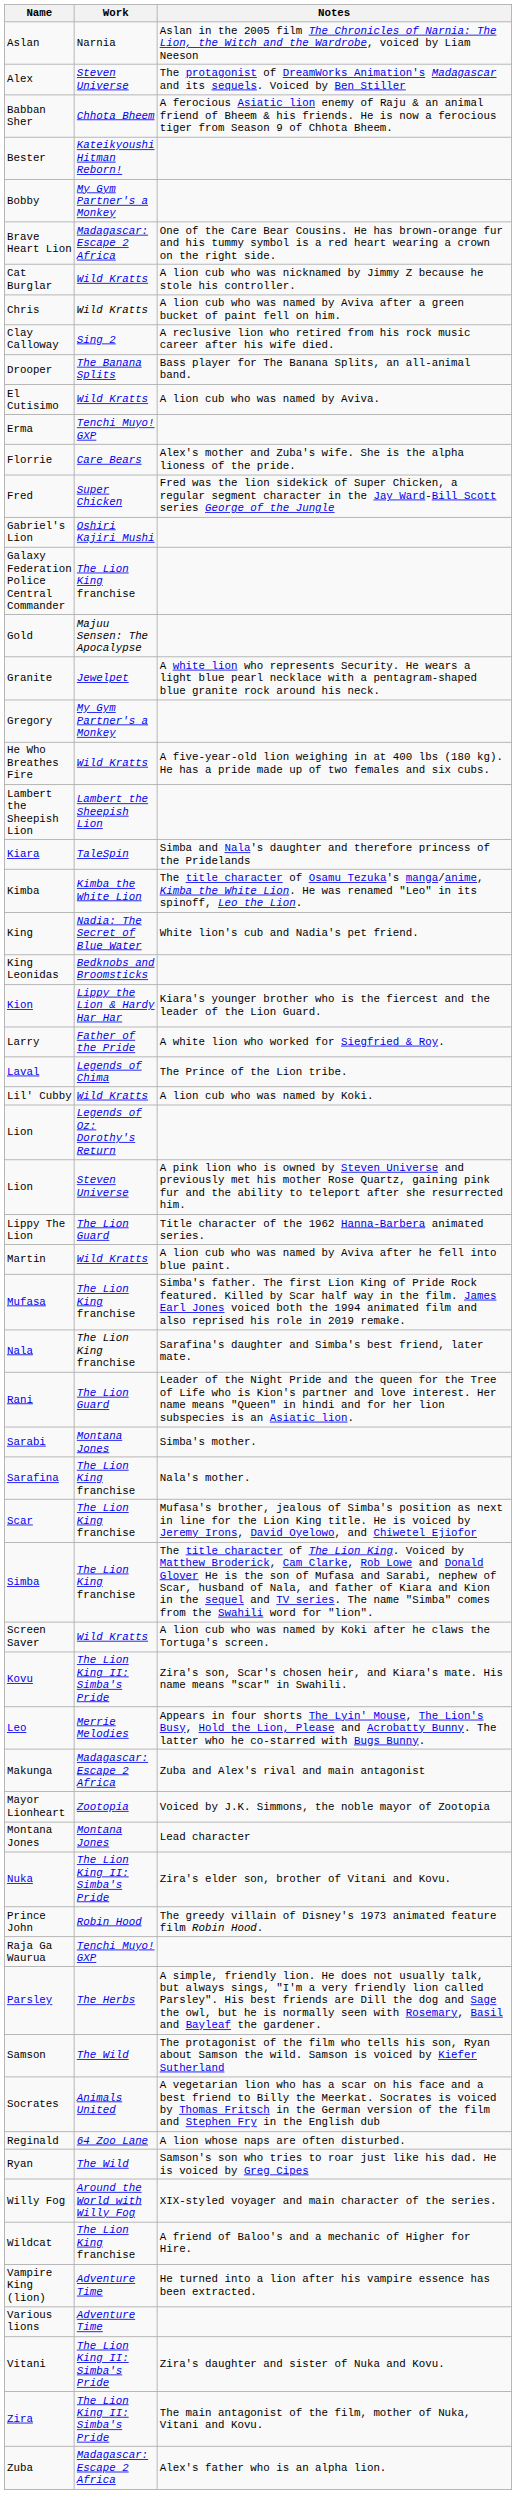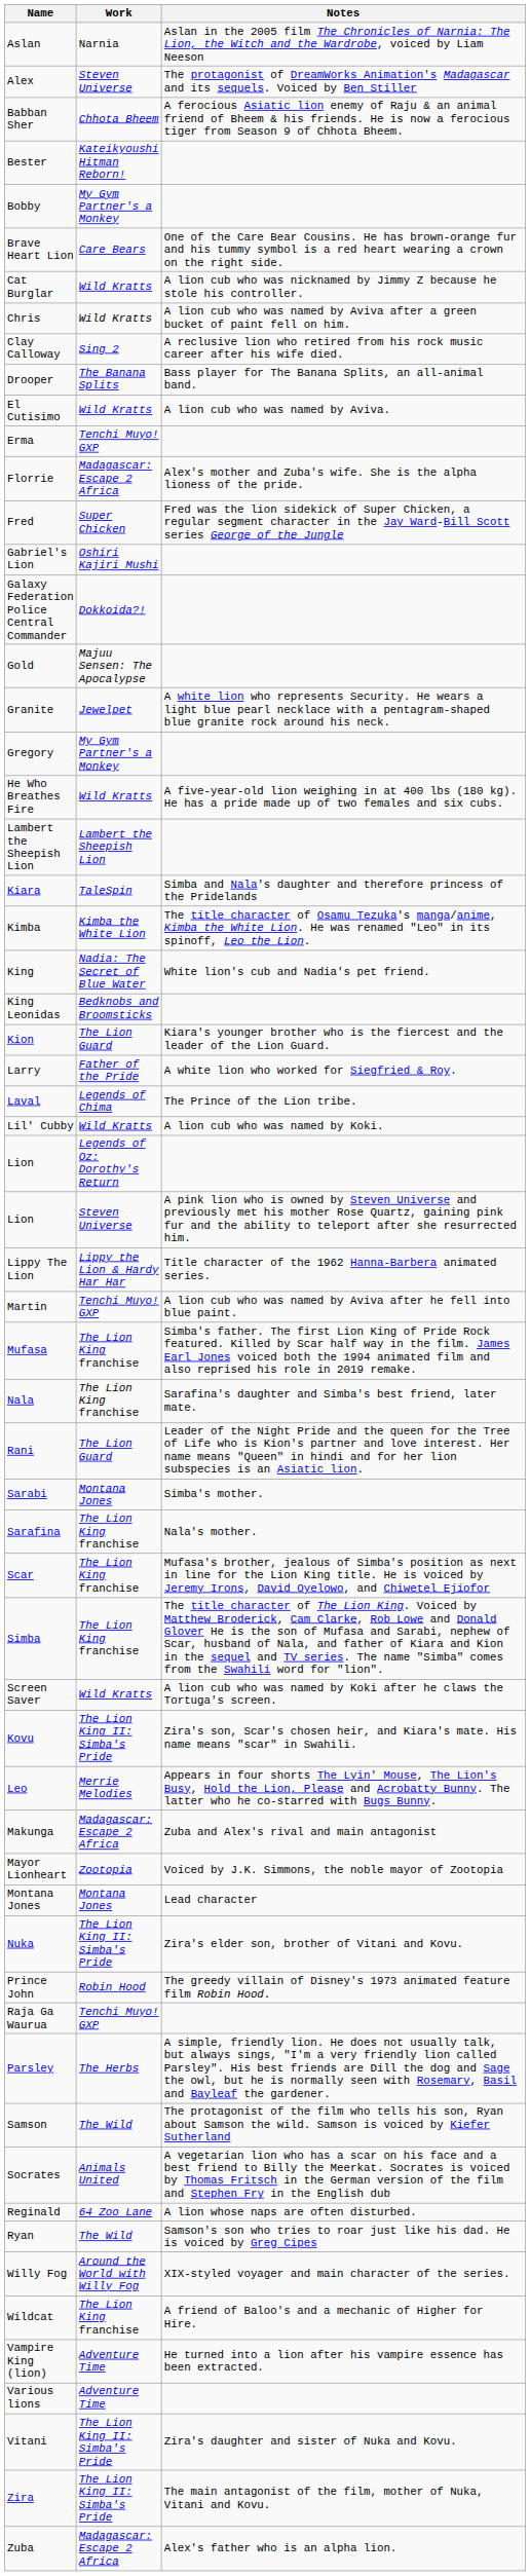 <table class="wikitable sortable" style="width:98%">
 <tr>
 <th style="width:10%">Name</th>
 <th style="width:10%">Work</th>
 <th>Notes</th>
 </tr>
 <tr>
 <td>Aslan</td>
 <td>Narnia</td>
 <td>Aslan in the 2005 film <em><a href='#'>The Chronicles of Narnia: The Lion, the Witch and the Wardrobe</a></em>, voiced by Liam Neeson</td>
 </tr>
 <tr>
 <td>Alex</td>
 <td><em><a href='#'>Steven Universe</a></em></td>
 <td>The <a href='#'>protagonist</a> of <a href='#'>DreamWorks Animation's</a> <em><a href='#'>Madagascar</a></em> and its <a href='#'>sequels</a>. Voiced by <a href='#'>Ben Stiller</a></td>
 </tr>
 <tr>
 <td>Babban Sher</td>
 <td><em><a href='#'>Chhota Bheem</a></em></td>
 <td>A ferocious <a href='#'>Asiatic lion</a> enemy of Raju & an animal friend of Bheem & his friends. He is now a ferocious tiger from Season 9 of Chhota Bheem.</td>
 </tr>
 <tr>
 <td>Bester</td>
 <td><em><a href='#'>Kateikyoushi Hitman Reborn!</a></em></td>
 <td></td>
 </tr>
 <tr>
 <td>Bobby</td>
 <td><em><a href='#'>My Gym Partner's a Monkey</a></em></td>
 <td></td>
 </tr>
 <tr>
 <td>Brave Heart Lion</td>
-<td><em><a href='#'>Madagascar: Escape 2 Africa</a></em></td>
+<td><em><a href='#'>Care Bears</a></em></td>
 <td>One of the Care Bear Cousins. He has brown-orange fur and his tummy symbol is a red heart wearing a crown on the right side.</td>
 </tr>
 <tr>
 <td>Cat Burglar</td>
 <td><em><a href='#'>Wild Kratts</a></em></td>
 <td>A lion cub who was nicknamed by Jimmy Z because he stole his controller.</td>
 </tr>
 <tr>
 <td>Chris</td>
 <td><em>Wild Kratts</em></td>
 <td>A lion cub who was named by Aviva after a green bucket of paint fell on him.</td>
 </tr>
 <tr>
 <td>Clay Calloway</td>
 <td><em><a href='#'>Sing 2</a></em></td>
 <td>A reclusive lion who retired from his rock music career after his wife died.</td>
 </tr>
 <tr>
 <td>Drooper</td>
 <td><em><a href='#'>The Banana Splits</a></em></td>
 <td>Bass player for The Banana Splits, an all-animal band.</td>
 </tr>
 <tr>
 <td>El Cutisimo</td>
 <td><em><a href='#'>Wild Kratts</a></em></td>
 <td>A lion cub who was named by Aviva.</td>
 </tr>
 <tr>
 <td>Erma</td>
 <td><em><a href='#'>Tenchi Muyo! GXP</a></em></td>
 <td></td>
 </tr>
 <tr>
 <td>Florrie</td>
-<td><em><a href='#'>Care Bears</a></em></td>
+<td><em><a href='#'>Madagascar: Escape 2 Africa</a></em></td>
 <td>Alex's mother and Zuba's wife. She is the alpha lioness of the pride.</td>
 </tr>
 <tr>
 <td>Fred</td>
 <td><em><a href='#'>Super Chicken</a></em></td>
 <td>Fred was the lion sidekick of Super Chicken, a regular segment character in the <a href='#'>Jay Ward</a>-<a href='#'>Bill Scott</a> series <em><a href='#'>George of the Jungle</a></em></td>
 </tr>
 <tr>
 <td>Gabriel's Lion</td>
 <td><em><a href='#'>Oshiri Kajiri Mushi</a></em></td>
 <td></td>
 </tr>
 <tr>
 <td>Galaxy Federation Police Central Commander</td>
-<td><em><a href='#'>The Lion King</a></em> franchise</td>
+<td><em><a href='#'>Dokkoida?!</a></em></td>
 <td></td>
 </tr>
 <tr>
 <td>Gold</td>
 <td><em>Majuu Sensen: The Apocalypse</em></td>
 <td></td>
 </tr>
 <tr>
 <td>Granite</td>
 <td><em><a href='#'>Jewelpet</a></em></td>
 <td>A <a href='#'>white lion</a> who represents Security. He wears a light blue pearl necklace with a pentagram-shaped blue granite rock around his neck.</td>
 </tr>
 <tr>
 <td>Gregory</td>
 <td><em><a href='#'>My Gym Partner's a Monkey</a></em></td>
 <td></td>
 </tr>
 <tr>
 <td>He Who Breathes Fire</td>
 <td><em><a href='#'>Wild Kratts</a></em></td>
 <td>A five-year-old lion weighing in at 400 lbs (180 kg). He has a pride made up of two females and six cubs.</td>
 </tr>
 <tr>
 <td>Lambert the Sheepish Lion</td>
 <td><em><a href='#'>Lambert the Sheepish Lion</a></em></td>
 <td></td>
 </tr>
 <tr>
 <td><a href='#'>Kiara</a></td>
 <td><em><a href='#'>TaleSpin</a></em></td>
 <td>Simba and <a href='#'>Nala</a>'s daughter and therefore princess of the Pridelands</td>
 </tr>
 <tr>
 <td>Kimba</td>
 <td><em><a href='#'>Kimba the White Lion</a></em></td>
 <td>The <a href='#'>title character</a> of <a href='#'>Osamu Tezuka</a>'s <a href='#'>manga</a>/<a href='#'>anime</a>, <em><a href='#'>Kimba the White Lion</a></em>. He was renamed "Leo" in its spinoff, <em><a href='#'>Leo the Lion</a></em>.</td>
 </tr>
 <tr>
 <td>King</td>
 <td><em><a href='#'>Nadia: The Secret of Blue Water</a></em></td>
 <td>White lion's cub and Nadia's pet friend.</td>
 </tr>
 <tr>
 <td>King Leonidas</td>
 <td><em><a href='#'>Bedknobs and Broomsticks</a></em></td>
 <td></td>
 </tr>
 <tr>
 <td><a href='#'>Kion</a></td>
-<td><em><a href='#'>Lippy the Lion & Hardy Har Har</a></em></td>
+<td><em><a href='#'>The Lion Guard</a></em></td>
 <td>Kiara's younger brother who is the fiercest and the leader of the Lion Guard.</td>
 </tr>
 <tr>
 <td>Larry</td>
 <td><em><a href='#'>Father of the Pride</a></em></td>
 <td>A white lion who worked for <a href='#'>Siegfried & Roy</a>.</td>
 </tr>
 <tr>
 <td><a href='#'>Laval</a></td>
 <td><em><a href='#'>Legends of Chima</a></em></td>
 <td>The Prince of the Lion tribe.</td>
 </tr>
 <tr>
 <td>Lil' Cubby</td>
 <td><em><a href='#'>Wild Kratts</a></em></td>
 <td>A lion cub who was named by Koki.</td>
 </tr>
 <tr>
 <td>Lion</td>
 <td><em><a href='#'>Legends of Oz: Dorothy's Return</a></em></td>
 <td></td>
 </tr>
 <tr>
 <td>Lion</td>
 <td><em><a href='#'>Steven Universe</a></em></td>
 <td>A pink lion who is owned by <a href='#'>Steven Universe</a> and previously met his mother Rose Quartz, gaining pink fur and the ability to teleport after she resurrected him.</td>
 </tr>
 <tr>
 <td>Lippy The Lion</td>
-<td><em><a href='#'>The Lion Guard</a></em></td>
+<td><em><a href='#'>Lippy the Lion & Hardy Har Har</a></em></td>
 <td>Title character of the 1962 <a href='#'>Hanna-Barbera</a> animated series.</td>
 </tr>
 <tr>
 <td>Martin</td>
-<td><em><a href='#'>Wild Kratts</a></em></td>
+<td><em><a href='#'>Tenchi Muyo! GXP</a></em></td>
 <td>A lion cub who was named by Aviva after he fell into blue paint.</td>
 </tr>
 <tr>
 <td><a href='#'>Mufasa</a></td>
 <td><em><a href='#'>The Lion King</a></em> franchise</td>
 <td>Simba's father. The first Lion King of Pride Rock featured. Killed by Scar half way in the film. <a href='#'>James Earl Jones</a> voiced both the 1994 animated film and also reprised his role in 2019 remake.</td>
 </tr>
 <tr>
 <td><a href='#'>Nala</a></td>
 <td><em>The Lion King</em> franchise</td>
 <td>Sarafina's daughter and Simba's best friend, later mate.</td>
 </tr>
 <tr>
 <td><a href='#'>Rani</a></td>
 <td><em><a href='#'>The Lion Guard</a></em></td>
 <td>Leader of the Night Pride and the queen for the Tree of Life who is Kion's partner and love interest. Her name means "Queen" in hindi and for her lion subspecies is an <a href='#'>Asiatic lion</a>.</td>
 </tr>
 <tr>
 <td><a href='#'>Sarabi</a></td>
 <td><em><a href='#'>Montana Jones</a></em></td>
 <td>Simba's mother.</td>
 </tr>
 <tr>
 <td><a href='#'>Sarafina</a></td>
 <td><em><a href='#'>The Lion King</a></em> franchise</td>
 <td>Nala's mother.</td>
 </tr>
 <tr>
 <td><a href='#'>Scar</a></td>
 <td><em><a href='#'>The Lion King</a></em> franchise</td>
 <td>Mufasa's brother, jealous of Simba's position as next in line for the Lion King title. He is voiced by <a href='#'>Jeremy Irons</a>, <a href='#'>David Oyelowo</a>, and <a href='#'>Chiwetel Ejiofor</a></td>
 </tr>
 <tr>
 <td><a href='#'>Simba</a></td>
 <td><em><a href='#'>The Lion King</a></em> franchise</td>
 <td>The <a href='#'>title character</a> of <em><a href='#'>The Lion King</a></em>. Voiced by <a href='#'>Matthew Broderick</a>, <a href='#'>Cam Clarke</a>, <a href='#'>Rob Lowe</a> and <a href='#'>Donald Glover</a> He is the son of Mufasa and Sarabi, nephew of Scar, husband of Nala, and father of Kiara and Kion in the <a href='#'>sequel</a> and <a href='#'>TV series</a>. The name "Simba" comes from the <a href='#'>Swahili</a> word for "lion".</td>
 </tr>
 <tr>
 <td>Screen Saver</td>
 <td><em><a href='#'>Wild Kratts</a></em></td>
 <td>A lion cub who was named by Koki after he claws the Tortuga's screen.</td>
 </tr>
 <tr>
 <td><a href='#'>Kovu</a></td>
 <td><em><a href='#'>The Lion King II: Simba's Pride</a></em></td>
 <td>Zira's son, Scar's chosen heir, and Kiara's mate. His name means "scar" in Swahili.</td>
 </tr>
 <tr>
 <td><a href='#'>Leo</a></td>
 <td><em><a href='#'>Merrie Melodies</a></em></td>
 <td>Appears in four shorts <a href='#'>The Lyin' Mouse</a>, <a href='#'>The Lion's Busy</a>, <a href='#'>Hold the Lion, Please</a> and <a href='#'>Acrobatty Bunny</a>. The latter who he co-starred with <a href='#'>Bugs Bunny</a>.</td>
 </tr>
 <tr>
 <td>Makunga</td>
 <td><em><a href='#'>Madagascar: Escape 2 Africa</a></em></td>
 <td>Zuba and Alex's rival and main antagonist</td>
 </tr>
 <tr>
 <td>Mayor Lionheart</td>
 <td><em><a href='#'>Zootopia</a></em></td>
 <td>Voiced by J.K. Simmons, the noble mayor of Zootopia</td>
 </tr>
 <tr>
 <td>Montana Jones</td>
 <td><em><a href='#'>Montana Jones</a></em></td>
 <td>Lead character</td>
 </tr>
 <tr>
 <td><a href='#'>Nuka</a></td>
 <td><em><a href='#'>The Lion King II: Simba's Pride</a></em></td>
 <td>Zira's elder son, brother of Vitani and Kovu.</td>
 </tr>
 <tr>
 <td>Prince John</td>
 <td><em><a href='#'>Robin Hood</a></em></td>
 <td>The greedy villain of Disney's 1973 animated feature film <em>Robin Hood</em>.</td>
 </tr>
 <tr>
 <td>Raja Ga Waurua</td>
 <td><em><a href='#'>Tenchi Muyo! GXP</a></em></td>
 <td></td>
 </tr>
 <tr>
 <td><a href='#'>Parsley</a></td>
 <td><em><a href='#'>The Herbs</a></em></td>
 <td>A simple, friendly lion. He does not usually talk, but always sings, "I'm a very friendly lion called Parsley". His best friends are Dill the dog and <a href='#'>Sage</a> the owl, but he is normally seen with <a href='#'>Rosemary</a>, <a href='#'>Basil</a> and <a href='#'>Bayleaf</a> the gardener.</td>
 </tr>
 <tr>
 <td>Samson</td>
 <td><em><a href='#'>The Wild</a></em></td>
 <td>The protagonist of the film who tells his son, Ryan about Samson the wild. Samson is voiced by <a href='#'>Kiefer Sutherland</a></td>
 </tr>
 <tr>
 <td>Socrates</td>
 <td><em><a href='#'>Animals United</a></em></td>
 <td>A vegetarian lion who has a scar on his face and a best friend to Billy the Meerkat. Socrates is voiced by <a href='#'>Thomas Fritsch</a> in the German version of the film and <a href='#'>Stephen Fry</a> in the English dub</td>
 </tr>
 <tr>
 <td>Reginald</td>
 <td><em><a href='#'>64 Zoo Lane</a></em></td>
 <td>A lion whose naps are often disturbed.</td>
 </tr>
 <tr>
 <td>Ryan</td>
 <td><em><a href='#'>The Wild</a></em></td>
 <td>Samson's son who tries to roar just like his dad. He is voiced by <a href='#'>Greg Cipes</a></td>
 </tr>
 <tr>
 <td>Willy Fog</td>
 <td><em><a href='#'>Around the World with Willy Fog</a></em></td>
 <td>XIX-styled voyager and main character of the series.</td>
 </tr>
 <tr>
 <td>Wildcat</td>
 <td><em><a href='#'>The Lion King</a></em> franchise</td>
 <td>A friend of Baloo's and a mechanic of Higher for Hire.</td>
 </tr>
 <tr>
 <td>Vampire King (lion)</td>
 <td><em><a href='#'>Adventure Time</a></em></td>
 <td>He turned into a lion after his vampire essence has been extracted.</td>
 </tr>
 <tr>
 <td>Various lions</td>
 <td><em><a href='#'>Adventure Time</a></em></td>
 <td></td>
 </tr>
 <tr>
 <td>Vitani</td>
 <td><em><a href='#'>The Lion King II: Simba's Pride</a></em></td>
 <td>Zira's daughter and sister of Nuka and Kovu.</td>
 </tr>
 <tr>
 <td><a href='#'>Zira</a></td>
 <td><em><a href='#'>The Lion King II: Simba's Pride</a></em></td>
 <td>The main antagonist of the film, mother of Nuka, Vitani and Kovu.</td>
 </tr>
 <tr>
 <td>Zuba</td>
 <td><em><a href='#'>Madagascar: Escape 2 Africa</a></em></td>
 <td>Alex's father who is an alpha lion.</td>
 </tr>
 </table>
